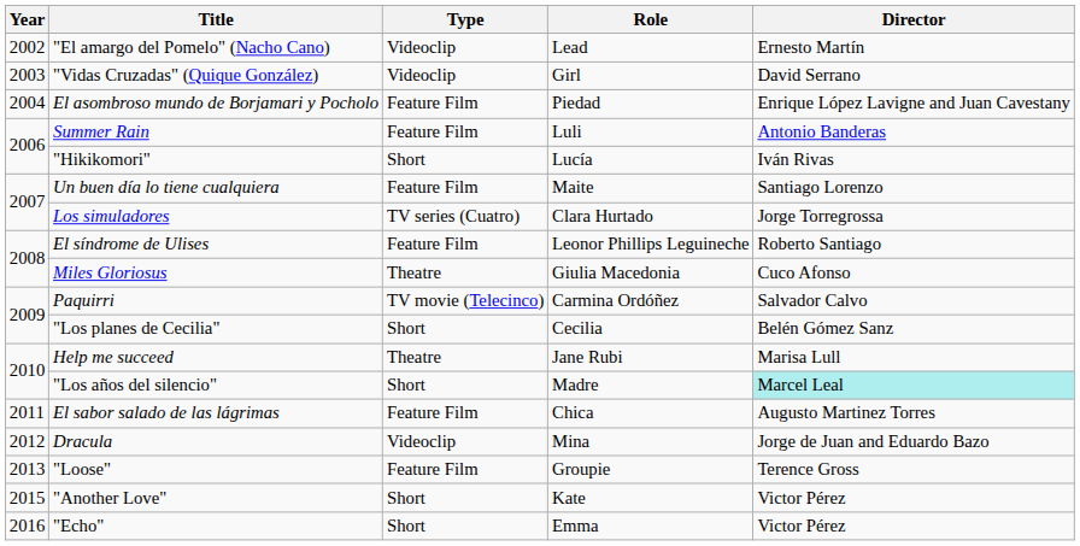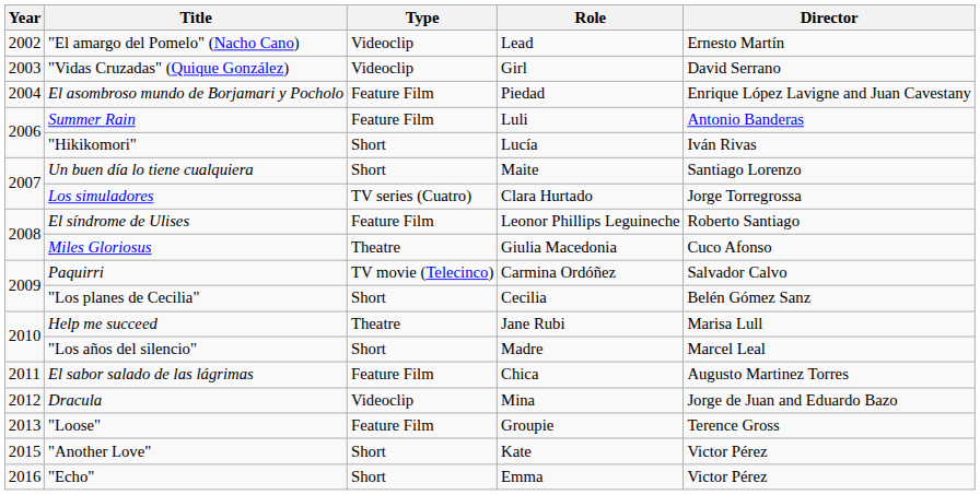 <table class=wikitable>
 <tr>
 <th>Year</th>
 <th>Title</th>
 <th>Type</th>
 <th>Role</th>
 <th>Director</th>
 </tr>
 <tr>
 <td>2002</td>
 <td>"El amargo del Pomelo" (<a href='#'>Nacho Cano</a>)</td>
 <td>Videoclip</td>
 <td>Lead</td>
 <td>Ernesto Martín</td>
 </tr>
 <tr>
 <td>2003</td>
 <td>"Vidas Cruzadas" (<a href='#'>Quique González</a>)</td>
 <td>Videoclip</td>
 <td>Girl</td>
 <td>David Serrano</td>
 </tr>
 <tr>
 <td>2004</td>
 <td><em>El asombroso mundo de Borjamari y Pocholo</em></td>
 <td>Feature Film</td>
 <td>Piedad</td>
 <td>Enrique López Lavigne and Juan Cavestany</td>
 </tr>
 <tr>
 <td rowspan="2">2006</td>
 <td><em><a href='#'>Summer Rain</a></em></td>
 <td>Feature Film</td>
 <td>Luli</td>
 <td><a href='#'>Antonio Banderas</a></td>
 </tr>
 <tr>
 <td>"Hikikomori"</td>
 <td>Short</td>
 <td>Lucía</td>
 <td>Iván Rivas</td>
 </tr>
 <tr>
 <td rowspan="2">2007</td>
 <td><em>Un buen día lo tiene cualquiera</em></td>
-<td>Feature Film</td>
+<td>Short</td>
 <td>Maite</td>
 <td>Santiago Lorenzo</td>
 </tr>
 <tr>
 <td><em><a href='#'>Los simuladores</a></em></td>
 <td>TV series (Cuatro)</td>
 <td>Clara Hurtado</td>
 <td>Jorge Torregrossa</td>
 </tr>
 <tr>
 <td rowspan="2">2008</td>
 <td><em>El síndrome de Ulises</em></td>
 <td>Feature Film</td>
 <td>Leonor Phillips Leguineche</td>
 <td>Roberto Santiago</td>
 </tr>
 <tr>
 <td><em><a href='#'>Miles Gloriosus</a></em></td>
 <td>Theatre</td>
 <td>Giulia Macedonia</td>
 <td>Cuco Afonso</td>
 </tr>
 <tr>
 <td rowspan="2">2009</td>
 <td><em>Paquirri</em></td>
 <td>TV movie (<a href='#'>Telecinco</a>)</td>
 <td>Carmina Ordóñez</td>
 <td>Salvador Calvo</td>
 </tr>
 <tr>
 <td>"Los planes de Cecilia"</td>
 <td>Short</td>
 <td>Cecilia</td>
 <td>Belén Gómez Sanz</td>
 </tr>
 <tr>
 <td rowspan="2">2010</td>
 <td><em>Help me succeed</em></td>
 <td>Theatre</td>
 <td>Jane Rubi</td>
 <td>Marisa Lull</td>
 </tr>
 <tr>
 <td>"Los años del silencio"</td>
 <td>Short</td>
 <td>Madre</td>
-<td style="background: paleturquoise;">Marcel Leal</td>
+<td>Marcel Leal</td>
 </tr>
 <tr>
 <td>2011</td>
 <td><em>El sabor salado de las lágrimas</em></td>
 <td>Feature Film</td>
 <td>Chica</td>
 <td>Augusto Martinez Torres</td>
 </tr>
 <tr>
 <td>2012</td>
 <td><em>Dracula</em></td>
 <td>Videoclip</td>
 <td>Mina</td>
 <td>Jorge de Juan and Eduardo Bazo</td>
 </tr>
 <tr>
 <td>2013</td>
 <td>"Loose"</td>
 <td>Feature Film</td>
 <td>Groupie</td>
 <td>Terence Gross</td>
 </tr>
 <tr>
 <td>2015</td>
 <td>"Another Love"</td>
 <td>Short</td>
 <td>Kate</td>
 <td>Victor Pérez</td>
 </tr>
 <tr>
 <td>2016</td>
 <td>"Echo"</td>
 <td>Short</td>
 <td>Emma</td>
 <td>Victor Pérez</td>
 </tr>
 </table>
